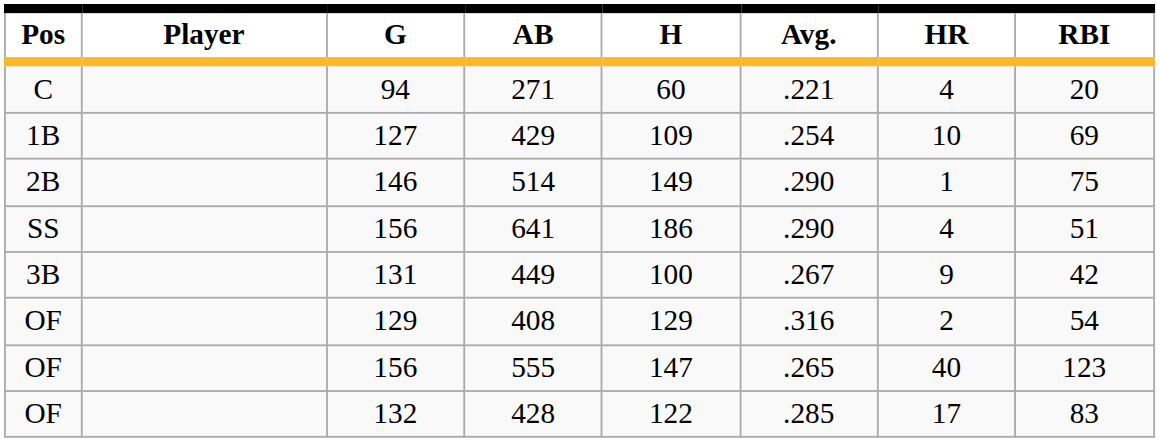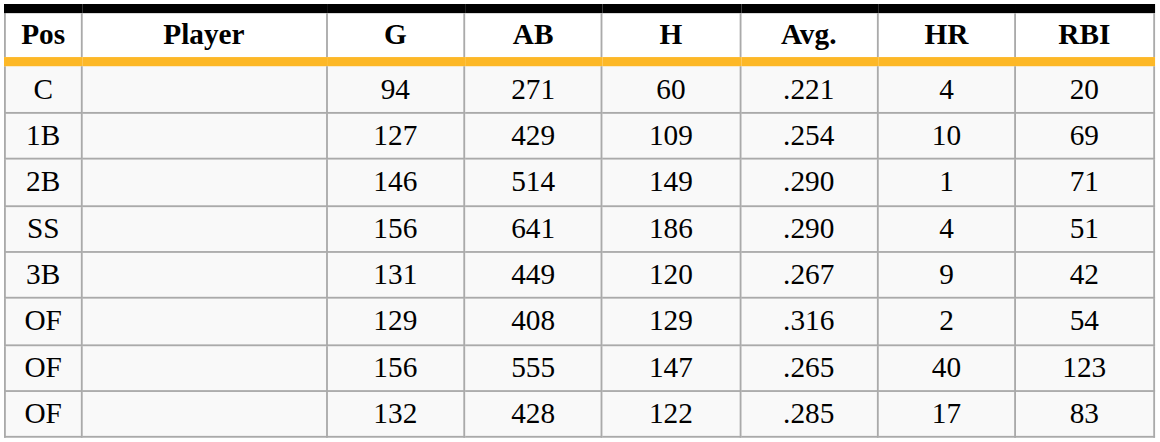 <table class="wikitable sortable">
 <tr>
 <th style="background:#FFFFFF; border-top:#000000 5px solid; border-bottom:#FDB827 5px solid;" width="5%">Pos</th>
 <th style="background:#FFFFFF; border-top:#000000 5px solid; border-bottom:#FDB827 5px solid;" width="16%">Player</th>
 <th style="background:#FFFFFF; border-top:#000000 5px solid; border-bottom:#FDB827 5px solid;" width="9%">G</th>
 <th style="background:#FFFFFF; border-top:#000000 5px solid; border-bottom:#FDB827 5px solid;" width="9%">AB</th>
 <th style="background:#FFFFFF; border-top:#000000 5px solid; border-bottom:#FDB827 5px solid;" width="9%">H</th>
 <th style="background:#FFFFFF; border-top:#000000 5px solid; border-bottom:#FDB827 5px solid;" width="9%">Avg.</th>
 <th style="background:#FFFFFF; border-top:#000000 5px solid; border-bottom:#FDB827 5px solid;" width="9%">HR</th>
 <th style="background:#FFFFFF; border-top:#000000 5px solid; border-bottom:#FDB827 5px solid;" width="9%">RBI</th>
 </tr>
 <tr align="center">
 <td>C</td>
 <td></td>
 <td>94</td>
 <td>271</td>
 <td>60</td>
 <td>.221</td>
 <td>4</td>
 <td>20</td>
 </tr>
 <tr align="center">
 <td>1B</td>
 <td></td>
 <td>127</td>
 <td>429</td>
 <td>109</td>
 <td>.254</td>
 <td>10</td>
 <td>69</td>
 </tr>
 <tr align="center">
 <td>2B</td>
 <td></td>
 <td>146</td>
 <td>514</td>
 <td>149</td>
 <td>.290</td>
 <td>1</td>
-<td>75</td>
+<td>71</td>
 </tr>
 <tr align="center">
 <td>SS</td>
 <td></td>
 <td>156</td>
 <td>641</td>
 <td>186</td>
 <td>.290</td>
 <td>4</td>
 <td>51</td>
 </tr>
 <tr align="center">
 <td>3B</td>
 <td></td>
 <td>131</td>
 <td>449</td>
-<td>100</td>
+<td>120</td>
 <td>.267</td>
 <td>9</td>
 <td>42</td>
 </tr>
 <tr align="center">
 <td>OF</td>
 <td></td>
 <td>129</td>
 <td>408</td>
 <td>129</td>
 <td>.316</td>
 <td>2</td>
 <td>54</td>
 </tr>
 <tr align="center">
 <td>OF</td>
 <td></td>
 <td>156</td>
 <td>555</td>
 <td>147</td>
 <td>.265</td>
 <td>40</td>
 <td>123</td>
 </tr>
 <tr align="center">
 <td>OF</td>
 <td></td>
 <td>132</td>
 <td>428</td>
 <td>122</td>
 <td>.285</td>
 <td>17</td>
 <td>83</td>
 </tr>
 </table>
